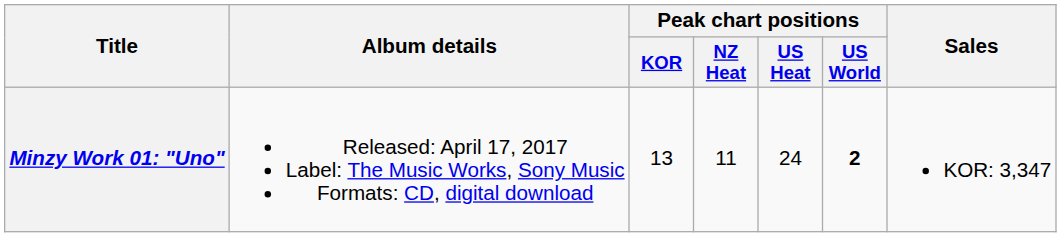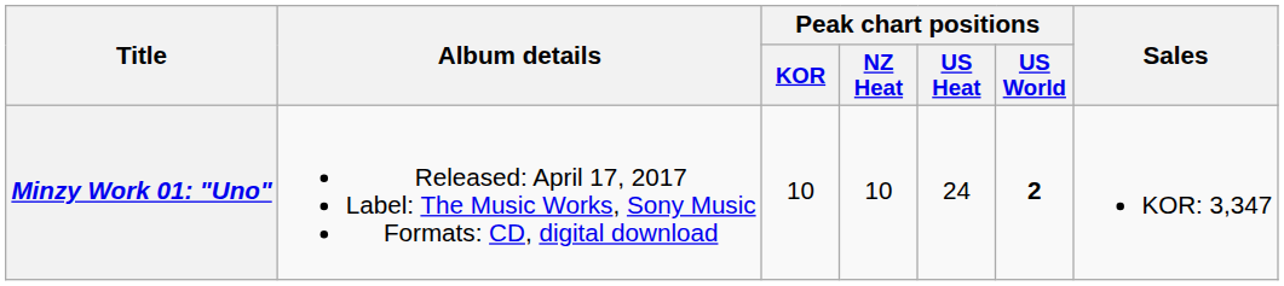 <table class="wikitable plainrowheaders" style="text-align:center">
 <tr>
 <th scope="col" rowspan="2">Title</th>
 <th scope="col" rowspan="2">Album details</th>
 <th scope="col" colspan="4">Peak chart positions</th>
 <th scope="col" rowspan="2">Sales</th>
 </tr>
 <tr>
 <th scope="col" style="width:3em;font-size:90%"><a href='#'>KOR</a><br></th>
 <th scope="col" style="width:3em;font-size:90%"><a href='#'>NZ<br>Heat</a><br></th>
 <th scope="col" style="width:3em;font-size:90%"><a href='#'>US<br>Heat</a><br></th>
 <th scope="col" style="width:3em;font-size:90%"><a href='#'>US<br>World</a><br></th>
 </tr>
 <tr>
 <th scope="row"><em><a href='#'>Minzy Work 01: "Uno"</a></em></th>
 <td><br><ul><li>Released: April 17, 2017</li><li>Label: <a href='#'>The Music Works</a>, <a href='#'>Sony Music</a></li><li>Formats: <a href='#'>CD</a>, <a href='#'>digital download</a></li></ul></td>
-<td>13</td>
-<td>11</td>
+<td>10</td>
+<td>10</td>
 <td>24</td>
 <td><strong>2</strong></td>
 <td><br><ul><li>KOR: 3,347</li></ul></td>
 </tr>
 </table>
